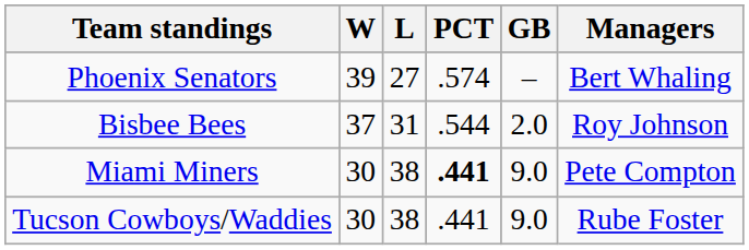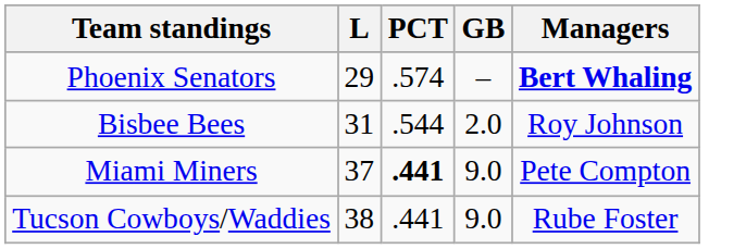 <table class="wikitable">
 <tr>
 <th>Team standings</th>
-<th>W</th>
 <th>L</th>
 <th>PCT</th>
 <th>GB</th>
 <th>Managers</th>
 </tr>
 <tr align=center>
 <td><a href='#'>Phoenix Senators</a></td>
-<td>39</td>
-<td>27</td>
+<td>29</td>
 <td>.574</td>
 <td>–</td>
-<td><a href='#'>Bert Whaling</a></td>
+<td><strong><a href='#'>Bert Whaling</a></strong></td>
 </tr>
 <tr align=center>
 <td><a href='#'>Bisbee Bees</a></td>
-<td>37</td>
 <td>31</td>
 <td>.544</td>
 <td>2.0</td>
 <td><a href='#'>Roy Johnson</a></td>
 </tr>
 <tr align=center>
 <td><a href='#'>Miami Miners</a></td>
-<td>30</td>
-<td>38</td>
+<td>37</td>
 <td><strong>.441</strong></td>
 <td>9.0</td>
 <td><a href='#'>Pete Compton</a></td>
 </tr>
 <tr align=center>
 <td><a href='#'>Tucson Cowboys</a>/<a href='#'>Waddies</a></td>
-<td>30</td>
 <td>38</td>
 <td>.441</td>
 <td>9.0</td>
 <td><a href='#'>Rube Foster</a></td>
 </tr>
 </table>
